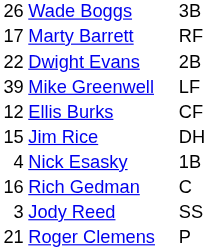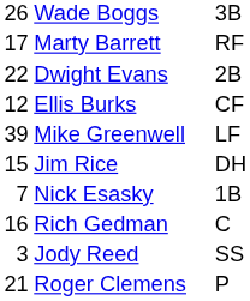 <table>
 <tr>
 <td>26</td>
 <td><a href='#'>Wade Boggs</a></td>
 <td>3B</td>
 </tr>
 <tr>
 <td>17</td>
 <td><a href='#'>Marty Barrett</a></td>
 <td>RF</td>
 </tr>
 <tr>
 <td>22</td>
 <td><a href='#'>Dwight Evans</a></td>
 <td>2B</td>
 </tr>
 <tr>
+<td>12</td>
+<td><a href='#'>Ellis Burks</a></td>
+<td>CF</td>
+</tr>
+<tr>
 <td>39</td>
 <td><a href='#'>Mike Greenwell</a>    </td>
 <td>LF</td>
-</tr>
-<tr>
-<td>12</td>
-<td><a href='#'>Ellis Burks</a></td>
-<td>CF</td>
 </tr>
 <tr>
 <td>15</td>
 <td><a href='#'>Jim Rice</a></td>
 <td>DH</td>
 </tr>
 <tr>
-<td>  4</td>
+<td>  7</td>
 <td><a href='#'>Nick Esasky</a></td>
 <td>1B</td>
 </tr>
 <tr>
 <td>16</td>
 <td><a href='#'>Rich Gedman</a></td>
 <td>C</td>
 </tr>
 <tr>
 <td>  3</td>
 <td><a href='#'>Jody Reed</a></td>
 <td>SS</td>
 </tr>
 <tr>
 <td>21</td>
 <td><a href='#'>Roger Clemens</a></td>
 <td>P</td>
 </tr>
 </table>
